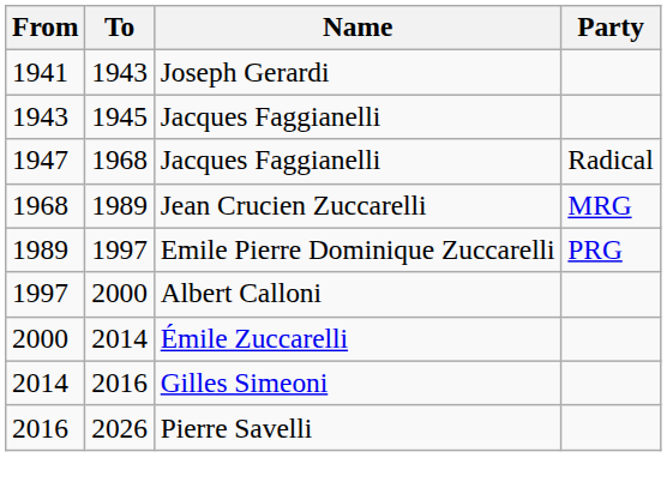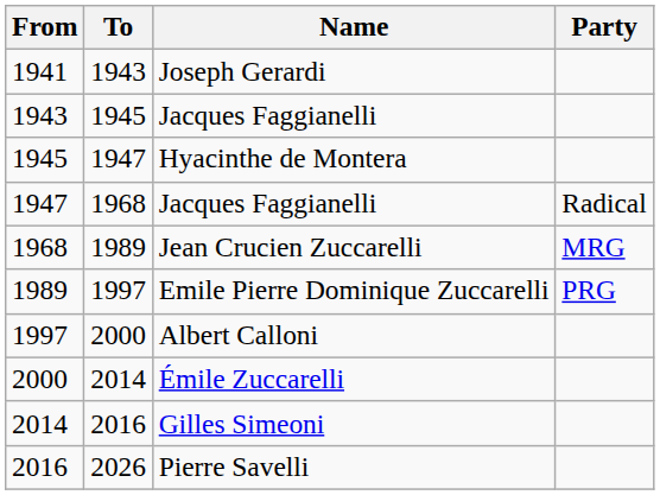 <table class="wikitable">
 <tr>
 <th>From</th>
 <th>To</th>
 <th>Name</th>
 <th>Party</th>
 </tr>
 <tr>
 <td>1941</td>
 <td>1943</td>
 <td>Joseph Gerardi</td>
 <td></td>
 </tr>
 <tr>
 <td>1943</td>
 <td>1945</td>
 <td>Jacques Faggianelli</td>
+<td></td>
+</tr>
+<tr>
+<td>1945</td>
+<td>1947</td>
+<td>Hyacinthe de Montera</td>
 <td></td>
 </tr>
 <tr>
 <td>1947</td>
 <td>1968</td>
 <td>Jacques Faggianelli</td>
 <td>Radical</td>
 </tr>
 <tr>
 <td>1968</td>
 <td>1989</td>
 <td>Jean Crucien Zuccarelli</td>
 <td><a href='#'>MRG</a></td>
 </tr>
 <tr>
 <td>1989</td>
 <td>1997</td>
 <td>Emile Pierre Dominique Zuccarelli</td>
 <td><a href='#'>PRG</a></td>
 </tr>
 <tr>
 <td>1997</td>
 <td>2000</td>
 <td>Albert Calloni</td>
 <td></td>
 </tr>
 <tr>
 <td>2000</td>
 <td>2014</td>
 <td><a href='#'>Émile Zuccarelli</a></td>
 <td></td>
 </tr>
 <tr>
 <td>2014</td>
 <td>2016</td>
 <td><a href='#'>Gilles Simeoni</a></td>
 <td></td>
 </tr>
 <tr>
 <td>2016</td>
 <td>2026</td>
 <td>Pierre Savelli</td>
 <td></td>
 </tr>
 </table>
